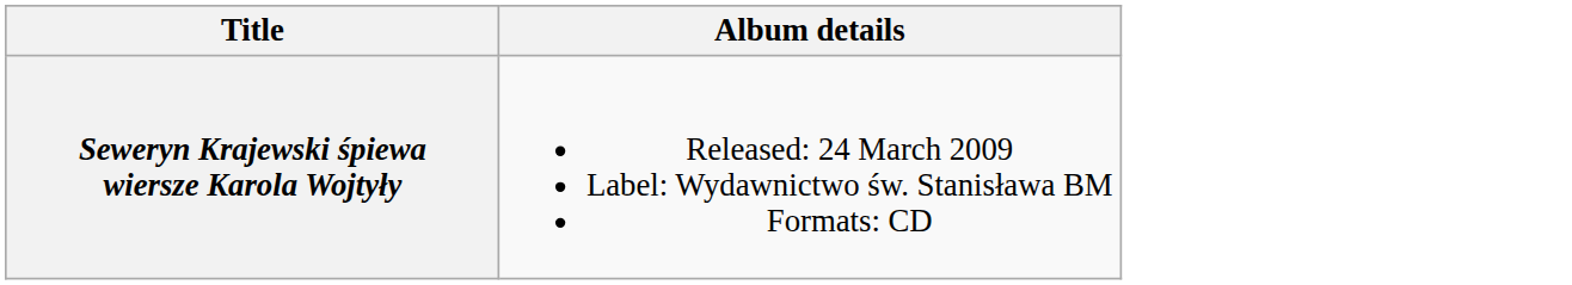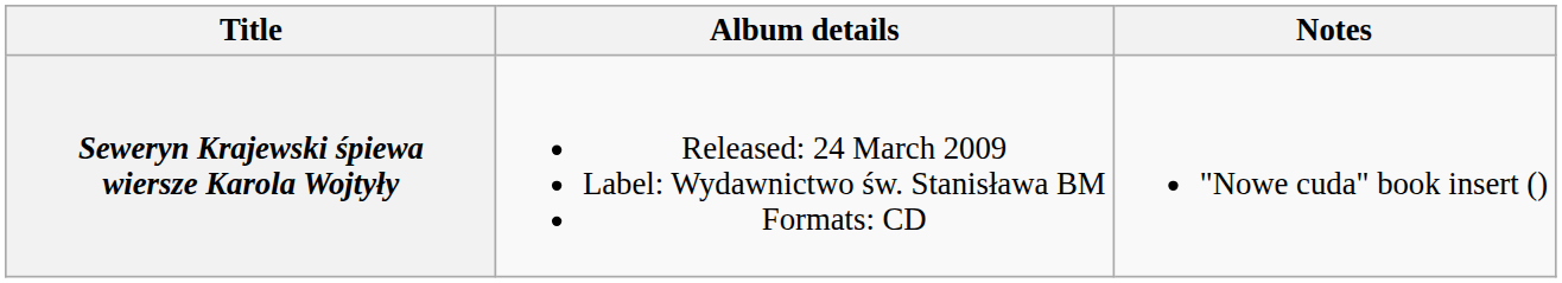 <table class="wikitable plainrowheaders" style="text-align:center;">
 <tr>
 <th scope="col" style="width:15em;">Title</th>
 <th scope="col">Album details</th>
+<th scope="col">Notes</th>
 </tr>
 <tr>
 <th scope="row"><em>Seweryn Krajewski śpiewa<br>wiersze Karola Wojtyły</em></th>
 <td><br><ul><li>Released: 24 March 2009</li><li>Label: Wydawnictwo św. Stanisława BM</li><li>Formats: CD</li></ul></td>
+<td><br><ul><li>"Nowe cuda" book insert ()</li></ul></td>
 </tr>
 </table>
